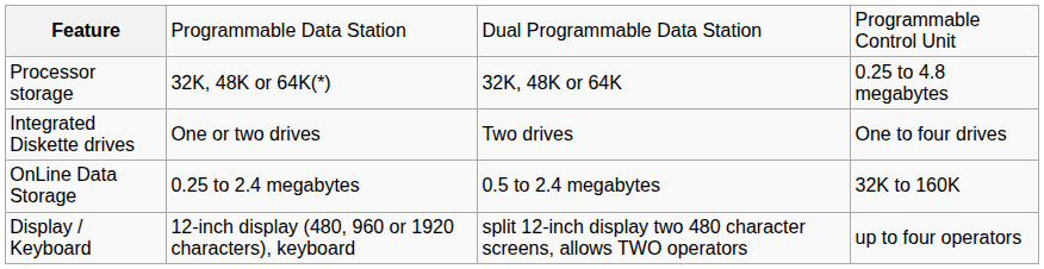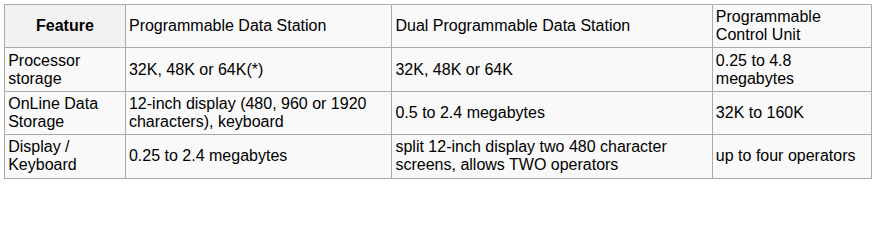 <table class="wikitable sortable" border="1">
 <tr>
 <th class="unsortable">Feature</th>
 <td class="unsortable"><strong></strong> Programmable Data Station</td>
 <td class="unsortable"><strong></strong> Dual Programmable Data Station</td>
 <td class="unsortable"><strong></strong> Programmable Control Unit</td>
 </tr>
 <tr>
 <td data-sort-value="Processor storage">Processor storage</td>
 <td data-sort-value="32K, 48K or 64K">32K, 48K or 64K(*)</td>
 <td data-sort-value="32K, 48K or 64K">32K, 48K or 64K</td>
 <td data-sort-value="0.25 to 4.8 megabytes">0.25 to 4.8 megabytes</td>
 </tr>
 <tr>
-<td data-sort-value="Integrated Diskette drives">Integrated Diskette drives</td>
-<td data-sort-value="One or two drives">One or two drives</td>
-<td data-sort-value="Two drives">Two drives</td>
-<td data-sort-value="One to four drives">One to four drives</td>
-</tr>
-<tr>
 <td data-sort-value="OnLine Data Storage">OnLine Data Storage</td>
-<td data-sort-value="0.25 to 2.4 megabytes">0.25 to 2.4 megabytes</td>
+<td data-sort-value="12-inch display 480/960/1920, keyboard">12-inch display (480, 960 or 1920 characters), keyboard</td>
 <td data-sort-value="0.5 to 2.4 megabytes">0.5 to 2.4 megabytes</td>
 <td data-sort-value="32K to 160K">32K to 160K</td>
 </tr>
 <tr>
 <td data-sort-value="Display / Keyboard">Display / Keyboard</td>
-<td data-sort-value="12-inch display 480/960/1920, keyboard">12-inch display (480, 960 or 1920 characters), keyboard</td>
+<td data-sort-value="0.25 to 2.4 megabytes">0.25 to 2.4 megabytes</td>
 <td data-sort-value="split 12-inch display 480, keyboard">split 12-inch display two 480 character screens, allows TWO operators</td>
 <td data-sort-value="up to four operators">up to four operators</td>
 </tr>
 </table>
